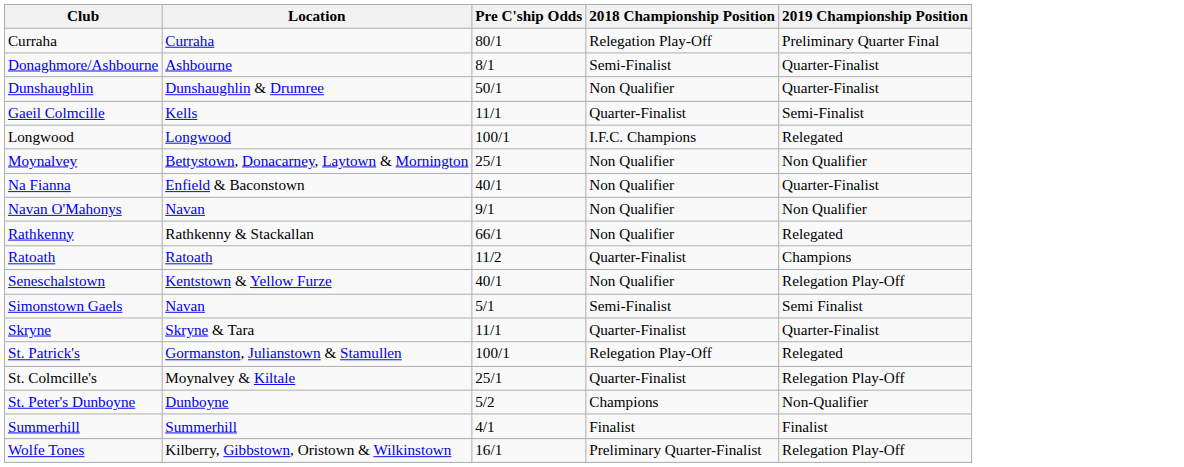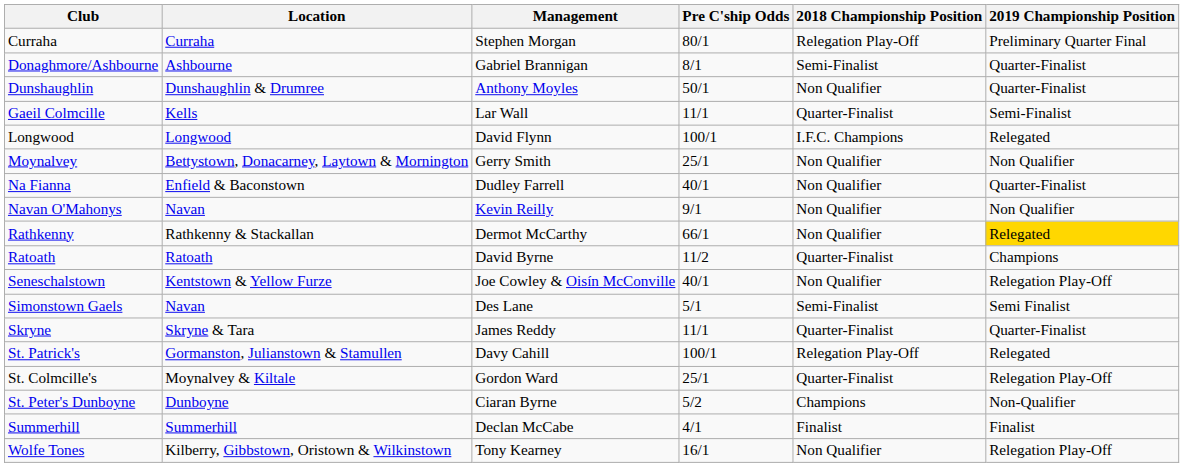 <table class="wikitable sortable">
 <tr>
 <th>Club</th>
 <th>Location</th>
+<th>Management</th>
 <th>Pre C'ship Odds</th>
 <th>2018 Championship Position</th>
 <th>2019 Championship Position</th>
 </tr>
 <tr>
 <td> Curraha</td>
 <td><a href='#'>Curraha</a></td>
+<td>Stephen Morgan</td>
 <td>80/1</td>
 <td>Relegation Play-Off</td>
 <td>Preliminary Quarter Final</td>
 </tr>
 <tr>
 <td> <a href='#'>Donaghmore/Ashbourne</a></td>
 <td><a href='#'>Ashbourne</a></td>
+<td>Gabriel Brannigan</td>
 <td>8/1</td>
 <td>Semi-Finalist</td>
 <td>Quarter-Finalist</td>
 </tr>
 <tr>
 <td> <a href='#'>Dunshaughlin</a></td>
 <td><a href='#'>Dunshaughlin</a> & <a href='#'>Drumree</a></td>
+<td><a href='#'>Anthony Moyles</a></td>
 <td>50/1</td>
 <td>Non Qualifier</td>
 <td>Quarter-Finalist</td>
 </tr>
 <tr>
 <td> <a href='#'>Gaeil Colmcille</a></td>
 <td><a href='#'>Kells</a></td>
+<td>Lar Wall</td>
 <td>11/1</td>
 <td>Quarter-Finalist</td>
 <td>Semi-Finalist</td>
 </tr>
 <tr>
 <td> Longwood</td>
 <td><a href='#'>Longwood</a></td>
+<td>David Flynn</td>
 <td>100/1</td>
 <td>I.F.C. Champions</td>
 <td>Relegated</td>
 </tr>
 <tr>
 <td> <a href='#'>Moynalvey</a></td>
 <td><a href='#'>Bettystown</a>, <a href='#'>Donacarney</a>, <a href='#'>Laytown</a> & <a href='#'>Mornington</a></td>
+<td>Gerry Smith</td>
 <td>25/1</td>
 <td>Non Qualifier</td>
 <td>Non Qualifier</td>
 </tr>
 <tr>
 <td> <a href='#'>Na Fianna</a></td>
 <td><a href='#'>Enfield</a> & Baconstown</td>
+<td>Dudley Farrell</td>
 <td>40/1</td>
 <td>Non Qualifier</td>
 <td>Quarter-Finalist</td>
 </tr>
 <tr>
 <td> <a href='#'>Navan O'Mahonys</a></td>
 <td><a href='#'>Navan</a></td>
+<td><a href='#'>Kevin Reilly</a></td>
 <td>9/1</td>
 <td>Non Qualifier</td>
 <td>Non Qualifier</td>
 </tr>
 <tr>
 <td> <a href='#'>Rathkenny</a></td>
 <td>Rathkenny & Stackallan</td>
+<td>Dermot McCarthy</td>
 <td>66/1</td>
 <td>Non Qualifier</td>
-<td>Relegated</td>
+<td style="background: gold;">Relegated</td>
 </tr>
 <tr>
 <td> <a href='#'>Ratoath</a></td>
 <td><a href='#'>Ratoath</a></td>
+<td>David Byrne</td>
 <td>11/2</td>
 <td>Quarter-Finalist</td>
 <td>Champions</td>
 </tr>
 <tr>
 <td> <a href='#'>Seneschalstown</a></td>
 <td><a href='#'>Kentstown</a> & <a href='#'>Yellow Furze</a></td>
+<td>Joe Cowley & <a href='#'>Oisín McConville</a></td>
 <td>40/1</td>
 <td>Non Qualifier</td>
 <td>Relegation Play-Off</td>
 </tr>
 <tr>
 <td> <a href='#'>Simonstown Gaels</a></td>
 <td><a href='#'>Navan</a></td>
+<td>Des Lane</td>
 <td>5/1</td>
 <td>Semi-Finalist</td>
 <td>Semi Finalist</td>
 </tr>
 <tr>
 <td> <a href='#'>Skryne</a></td>
 <td><a href='#'>Skryne</a> & Tara</td>
+<td>James Reddy</td>
 <td>11/1</td>
 <td>Quarter-Finalist</td>
 <td>Quarter-Finalist</td>
 </tr>
 <tr>
 <td> <a href='#'>St. Patrick's</a></td>
 <td><a href='#'>Gormanston</a>, <a href='#'>Julianstown</a> & <a href='#'>Stamullen</a></td>
+<td>Davy Cahill</td>
 <td>100/1</td>
 <td>Relegation Play-Off</td>
 <td>Relegated</td>
 </tr>
 <tr>
 <td> St. Colmcille's</td>
 <td>Moynalvey & <a href='#'>Kiltale</a></td>
+<td>Gordon Ward</td>
 <td>25/1</td>
 <td>Quarter-Finalist</td>
 <td>Relegation Play-Off</td>
 </tr>
 <tr>
 <td> <a href='#'>St. Peter's Dunboyne</a></td>
 <td><a href='#'>Dunboyne</a></td>
+<td>Ciaran Byrne</td>
 <td>5/2</td>
 <td>Champions</td>
 <td>Non-Qualifier</td>
 </tr>
 <tr>
 <td> <a href='#'>Summerhill</a></td>
 <td><a href='#'>Summerhill</a></td>
+<td>Declan McCabe</td>
 <td>4/1</td>
 <td>Finalist</td>
 <td>Finalist</td>
 </tr>
 <tr>
 <td> <a href='#'>Wolfe Tones</a></td>
 <td>Kilberry, <a href='#'>Gibbstown</a>, Oristown & <a href='#'>Wilkinstown</a></td>
+<td>Tony Kearney</td>
 <td>16/1</td>
-<td>Preliminary Quarter-Finalist</td>
+<td>Non Qualifier</td>
 <td>Relegation Play-Off</td>
 </tr>
 </table>
